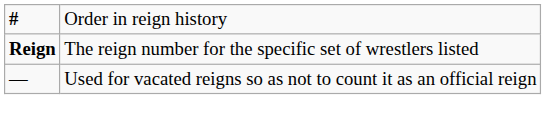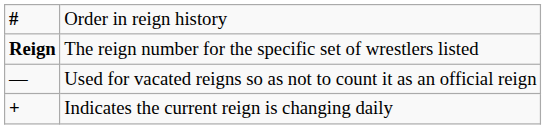 <table class="wikitable">
 <tr>
 <td><strong>#</strong></td>
 <td>Order in reign history</td>
 </tr>
 <tr>
 <td><strong>Reign</strong></td>
 <td>The reign number for the specific set of wrestlers listed</td>
 </tr>
 <tr>
 <td>—</td>
 <td>Used for vacated reigns so as not to count it as an official reign</td>
 </tr>
+<tr>
+<td><strong>+</strong></td>
+<td>Indicates the current reign is changing daily</td>
+</tr>
 </table>
